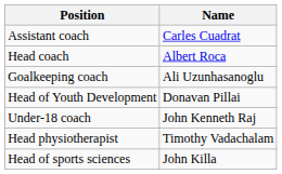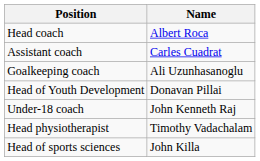 <table class="wikitable">
 <tr>
 <th>Position</th>
 <th>Name</th>
 </tr>
 <tr>
+<td>Head coach</td>
+<td> <a href='#'>Albert Roca</a></td>
+</tr>
+<tr>
 <td>Assistant coach</td>
 <td> <a href='#'>Carles Cuadrat</a></td>
-</tr>
-<tr>
-<td>Head coach</td>
-<td> <a href='#'>Albert Roca</a></td>
 </tr>
 <tr>
 <td>Goalkeeping coach</td>
 <td> Ali Uzunhasanoglu</td>
 </tr>
 <tr>
 <td>Head of Youth Development</td>
 <td> Donavan Pillai</td>
 </tr>
 <tr>
 <td>Under-18 coach</td>
 <td> John Kenneth Raj</td>
 </tr>
 <tr>
 <td>Head physiotherapist</td>
 <td> Timothy Vadachalam</td>
 </tr>
 <tr>
 <td>Head of sports sciences</td>
 <td> John Killa</td>
 </tr>
 </table>
